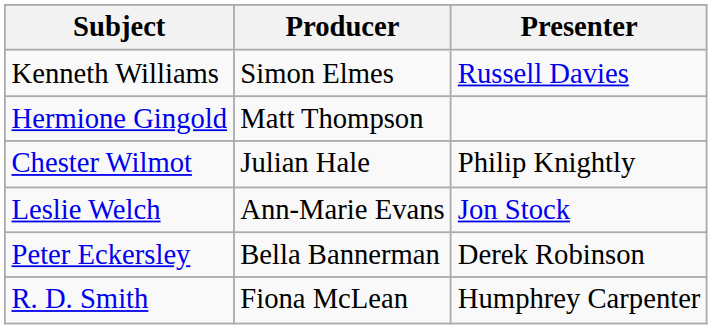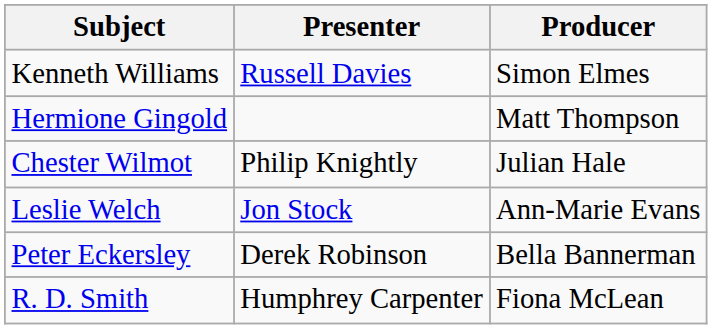 <table class="wikitable">
 <tr>
 <th>Subject</th>
+<th>Presenter</th>
 <th>Producer</th>
-<th>Presenter</th>
 </tr>
 <tr>
 <td>Kenneth Williams</td>
+<td><a href='#'>Russell Davies</a></td>
 <td>Simon Elmes</td>
-<td><a href='#'>Russell Davies</a></td>
 </tr>
 <tr>
 <td><a href='#'>Hermione Gingold</a></td>
+<td></td>
 <td>Matt Thompson</td>
-<td></td>
 </tr>
 <tr>
 <td><a href='#'>Chester Wilmot</a></td>
+<td>Philip Knightly</td>
 <td>Julian Hale</td>
-<td>Philip Knightly</td>
 </tr>
 <tr>
 <td><a href='#'>Leslie Welch</a></td>
+<td><a href='#'>Jon Stock</a></td>
 <td>Ann-Marie Evans</td>
-<td><a href='#'>Jon Stock</a></td>
 </tr>
 <tr>
 <td><a href='#'>Peter Eckersley</a></td>
+<td>Derek Robinson</td>
 <td>Bella Bannerman</td>
-<td>Derek Robinson</td>
 </tr>
 <tr>
 <td><a href='#'>R. D. Smith</a></td>
+<td>Humphrey Carpenter</td>
 <td>Fiona McLean</td>
-<td>Humphrey Carpenter</td>
 </tr>
 </table>
